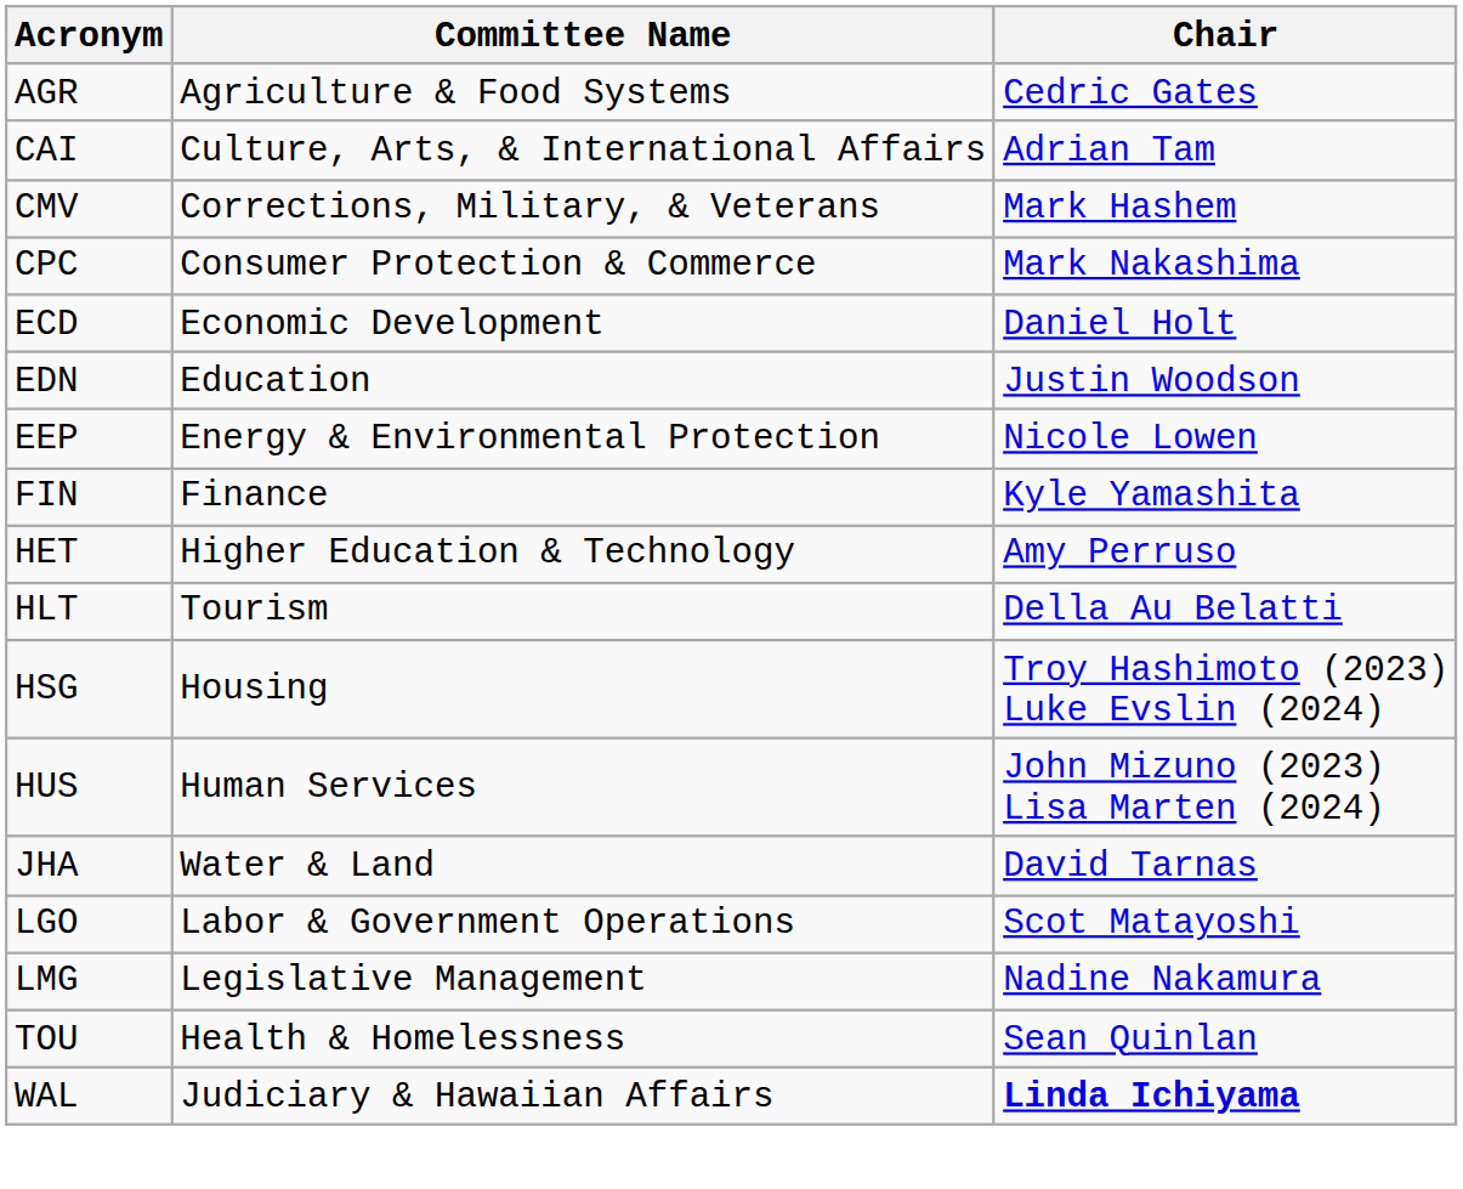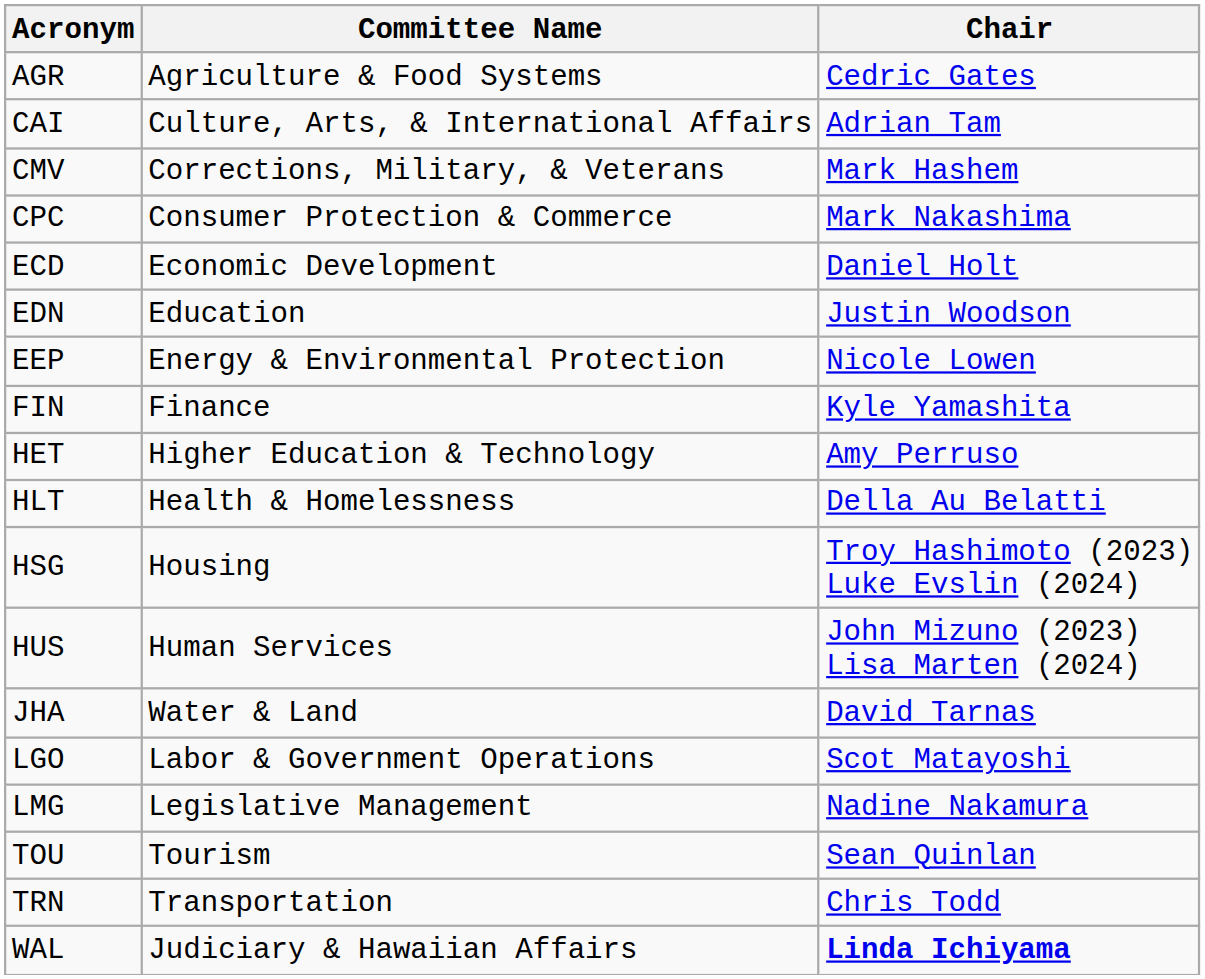 <table class="wikitable">
 <tr>
 <th>Acronym</th>
 <th>Committee Name</th>
 <th>Chair</th>
 </tr>
 <tr>
 <td>AGR</td>
 <td>Agriculture & Food Systems</td>
 <td><a href='#'>Cedric Gates</a></td>
 </tr>
 <tr>
 <td>CAI</td>
 <td>Culture, Arts, & International Affairs</td>
 <td><a href='#'>Adrian Tam</a></td>
 </tr>
 <tr>
 <td>CMV</td>
 <td>Corrections, Military, & Veterans</td>
 <td><a href='#'>Mark Hashem</a></td>
 </tr>
 <tr>
 <td>CPC</td>
 <td>Consumer Protection & Commerce</td>
 <td><a href='#'>Mark Nakashima</a></td>
 </tr>
 <tr>
 <td>ECD</td>
 <td>Economic Development</td>
 <td><a href='#'>Daniel Holt</a></td>
 </tr>
 <tr>
 <td>EDN</td>
 <td>Education</td>
 <td><a href='#'>Justin Woodson</a></td>
 </tr>
 <tr>
 <td>EEP</td>
 <td>Energy & Environmental Protection</td>
 <td><a href='#'>Nicole Lowen</a></td>
 </tr>
 <tr>
 <td>FIN</td>
 <td>Finance</td>
 <td><a href='#'>Kyle Yamashita</a></td>
 </tr>
 <tr>
 <td>HET</td>
 <td>Higher Education & Technology</td>
 <td><a href='#'>Amy Perruso</a></td>
 </tr>
 <tr>
 <td>HLT</td>
-<td>Tourism</td>
+<td>Health & Homelessness</td>
 <td><a href='#'>Della Au Belatti</a></td>
 </tr>
 <tr>
 <td>HSG</td>
 <td>Housing</td>
 <td><a href='#'>Troy Hashimoto</a> (2023)<br><a href='#'>Luke Evslin</a> (2024)</td>
 </tr>
 <tr>
 <td>HUS</td>
 <td>Human Services</td>
 <td><a href='#'>John Mizuno</a> (2023)<br><a href='#'>Lisa Marten</a> (2024)</td>
 </tr>
 <tr>
 <td>JHA</td>
 <td>Water & Land</td>
 <td><a href='#'>David Tarnas</a></td>
 </tr>
 <tr>
 <td>LGO</td>
 <td>Labor & Government Operations</td>
 <td><a href='#'>Scot Matayoshi</a></td>
 </tr>
 <tr>
 <td>LMG</td>
 <td>Legislative Management</td>
 <td><a href='#'>Nadine Nakamura</a></td>
 </tr>
 <tr>
 <td>TOU</td>
-<td>Health & Homelessness</td>
+<td>Tourism</td>
 <td><a href='#'>Sean Quinlan</a></td>
+</tr>
+<tr>
+<td>TRN</td>
+<td>Transportation</td>
+<td><a href='#'>Chris Todd</a></td>
 </tr>
 <tr>
 <td>WAL</td>
 <td>Judiciary & Hawaiian Affairs</td>
 <td><strong><a href='#'>Linda Ichiyama</a></strong></td>
 </tr>
 </table>
